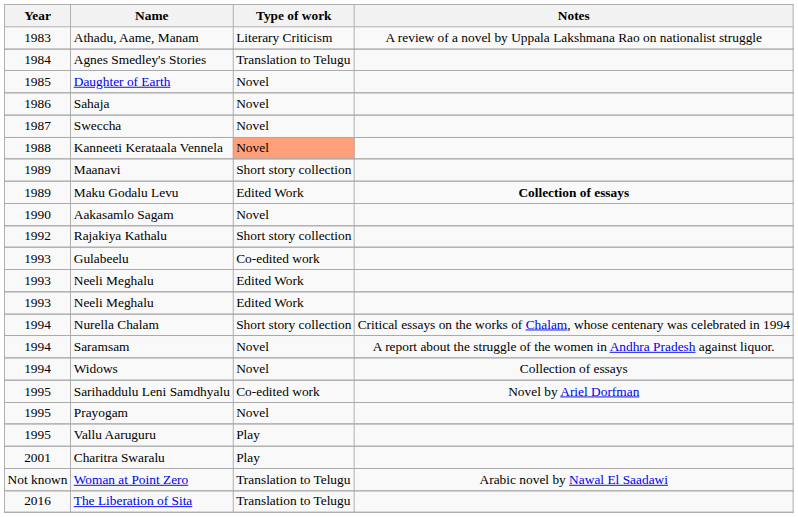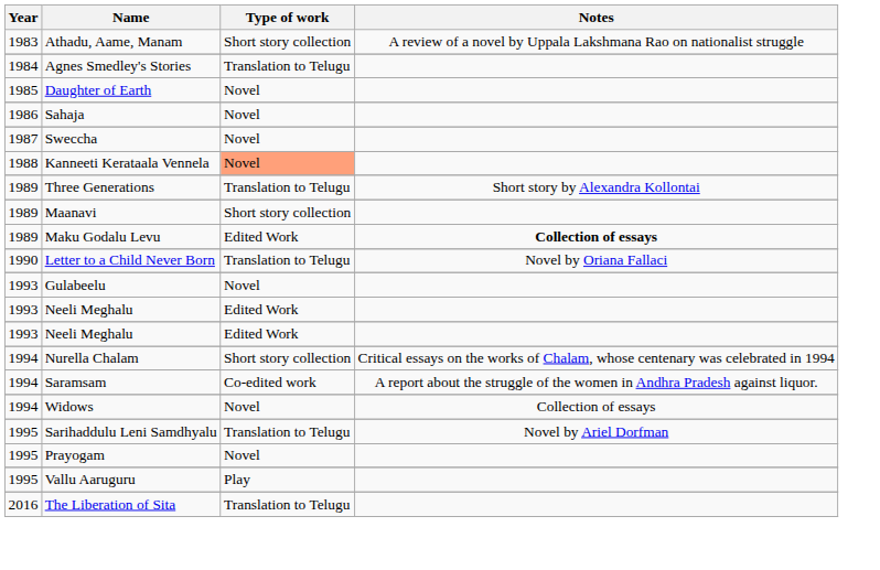 <table class="wikitable sortable collapsible" style="font-size:90%">
 <tr align="text-align:center;">
 <th scope="col">Year</th>
 <th scope="col">Name</th>
 <th scope="col">Type of work</th>
 <th scope="col">Notes</th>
 </tr>
 <tr>
 <td style="text-align:center;">1983</td>
 <td>Athadu, Aame, Manam</td>
-<td>Literary Criticism</td>
+<td>Short story collection</td>
 <td style="text-align: center;">A review of a novel by Uppala Lakshmana Rao on nationalist struggle</td>
 </tr>
 <tr>
 </tr>
 <tr>
 <td style="text-align:center;">1984</td>
 <td>Agnes Smedley's Stories</td>
 <td>Translation to Telugu</td>
 <td style="text-align: center;"></td>
 </tr>
 <tr>
 </tr>
 <tr>
 <td style="text-align:center;">1985</td>
 <td><a href='#'>Daughter of Earth</a></td>
 <td>Novel</td>
 <td style="text-align: center;"></td>
 </tr>
 <tr>
 </tr>
 <tr>
 <td style="text-align:center;">1986</td>
 <td>Sahaja</td>
 <td>Novel</td>
 <td style="text-align: center;"></td>
 </tr>
 <tr>
 </tr>
 <tr>
 <td style="text-align:center;">1987</td>
 <td>Sweccha</td>
 <td>Novel</td>
 <td style="text-align: center;"></td>
 </tr>
 <tr>
 </tr>
 <tr>
 <td style="text-align:center;">1988</td>
 <td>Kanneeti Kerataala Vennela</td>
 <td style="background: lightsalmon;">Novel</td>
 <td style="text-align: center;"></td>
 </tr>
 <tr>
 </tr>
 <tr>
+<td style="text-align:center;">1989</td>
+<td>Three Generations</td>
+<td>Translation to Telugu</td>
+<td style="text-align: center;">Short story by <a href='#'>Alexandra Kollontai</a></td>
+</tr>
+<tr>
 </tr>
 <tr>
 <td style="text-align:center;">1989</td>
 <td>Maanavi</td>
 <td>Short story collection</td>
 <td style="text-align: center;"></td>
 </tr>
 <tr>
 </tr>
 <tr>
 <td style="text-align:center;">1989</td>
 <td>Maku Godalu Levu</td>
 <td>Edited Work</td>
 <td style="text-align: center;"><strong>Collection of essays</strong></td>
 </tr>
 <tr>
 </tr>
 <tr>
-</tr>
-<tr>
 <td style="text-align:center;">1990</td>
-<td>Aakasamlo Sagam</td>
-<td>Novel</td>
-<td style="text-align: center;"></td>
+<td><a href='#'>Letter to a Child Never Born</a></td>
+<td>Translation to Telugu</td>
+<td style="text-align: center;">Novel by <a href='#'>Oriana Fallaci</a></td>
 </tr>
 <tr>
 </tr>
 <tr>
-<td style="text-align:center;">1992</td>
-<td>Rajakiya Kathalu</td>
-<td>Short story collection</td>
-<td style="text-align: center;"></td>
 </tr>
 <tr>
 </tr>
 <tr>
 <td style="text-align:center;">1993</td>
 <td>Gulabeelu</td>
-<td>Co-edited work</td>
+<td>Novel</td>
 <td style="text-align: center;"></td>
 </tr>
 <tr>
 </tr>
 <tr>
 <td style="text-align:center;">1993</td>
 <td>Neeli Meghalu</td>
 <td>Edited Work</td>
 <td style="text-align: center;"></td>
 </tr>
 <tr>
 </tr>
 <tr>
 <td style="text-align:center;">1993</td>
 <td>Neeli Meghalu</td>
 <td>Edited Work</td>
 <td style="text-align: center;"></td>
 </tr>
 <tr>
 </tr>
 <tr>
 <td style="text-align:center;">1994</td>
 <td>Nurella Chalam</td>
 <td>Short story collection</td>
 <td style="text-align: center;">Critical essays on the works of <a href='#'>Chalam</a>,  whose centenary was celebrated in 1994</td>
 </tr>
 <tr>
 </tr>
 <tr>
 <td style="text-align:center;">1994</td>
 <td>Saramsam</td>
-<td>Novel</td>
+<td>Co-edited work</td>
 <td style="text-align: center;">A report about the struggle of the women in <a href='#'>Andhra Pradesh</a> against liquor.</td>
 </tr>
 <tr>
 </tr>
 <tr>
 <td style="text-align:center;">1994</td>
 <td>Widows</td>
 <td>Novel</td>
 <td style="text-align: center;">Collection of essays</td>
 </tr>
 <tr>
 </tr>
 <tr>
 <td style="text-align:center;">1995</td>
 <td>Sarihaddulu Leni Samdhyalu</td>
-<td>Co-edited work</td>
+<td>Translation to Telugu</td>
 <td style="text-align: center;">Novel by <a href='#'>Ariel Dorfman</a></td>
 </tr>
 <tr>
 </tr>
 <tr>
 <td style="text-align:center;">1995</td>
 <td>Prayogam</td>
 <td>Novel</td>
 <td style="text-align: center;"></td>
 </tr>
 <tr>
 </tr>
 <tr>
 <td style="text-align:center;">1995</td>
 <td>Vallu Aaruguru</td>
 <td>Play</td>
 <td style="text-align: center;"></td>
 </tr>
 <tr>
 </tr>
 <tr>
-<td style="text-align:center;">2001</td>
-<td>Charitra Swaralu</td>
-<td>Play</td>
-<td style="text-align: center;"></td>
-</tr>
-<tr>
-</tr>
-<tr>
-<td style="text-align:center;">Not known</td>
-<td><a href='#'>Woman at Point Zero</a></td>
-<td>Translation to Telugu</td>
-<td style="text-align: center;">Arabic novel by <a href='#'>Nawal El Saadawi</a></td>
 </tr>
 <tr>
 </tr>
 <tr>
 <td style="text-align:center;">2016</td>
 <td><a href='#'>The Liberation of Sita</a></td>
 <td>Translation to Telugu</td>
 <td style="text-align: center;"></td>
 </tr>
 <tr>
 </tr>
 </table>
